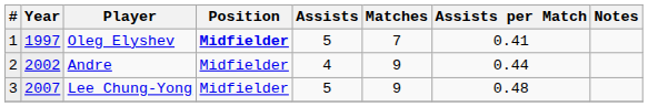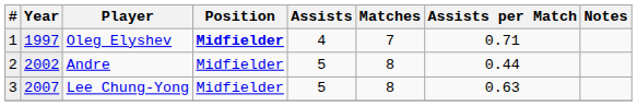 <table class="wikitable" border="1">
 <tr>
 <th>#</th>
 <th>Year</th>
 <th>Player</th>
 <th>Position</th>
 <th>Assists</th>
 <th>Matches</th>
 <th>Assists per Match</th>
 <th>Notes</th>
 </tr>
 <tr>
 <td style="background:#eeeeee">1</td>
 <td style="background:#eeeeee"><a href='#'>1997</a></td>
 <td> <a href='#'>Oleg Elyshev</a></td>
 <td><strong><a href='#'>Midfielder</a></strong></td>
-<td style="text-align: center;">5</td>
+<td style="text-align: center;">4</td>
 <td style="text-align: center;">7</td>
-<td style="text-align: center;">0.41</td>
+<td style="text-align: center;">0.71</td>
 <td></td>
 </tr>
 <tr>
 <td style="background:#eeeeee">2</td>
 <td style="background:#eeeeee"><a href='#'>2002</a></td>
 <td> <a href='#'>Andre</a></td>
 <td><a href='#'>Midfielder</a></td>
-<td style="text-align: center;">4</td>
-<td style="text-align: center;">9</td>
+<td style="text-align: center;">5</td>
+<td style="text-align: center;">8</td>
 <td style="text-align: center;">0.44</td>
 <td></td>
 </tr>
 <tr>
 <td style="background:#eeeeee">3</td>
 <td style="background:#eeeeee"><a href='#'>2007</a></td>
 <td> <a href='#'>Lee Chung-Yong</a></td>
 <td><a href='#'>Midfielder</a></td>
 <td style="text-align: center;">5</td>
-<td style="text-align: center;">9</td>
-<td style="text-align: center;">0.48</td>
+<td style="text-align: center;">8</td>
+<td style="text-align: center;">0.63</td>
 <td></td>
 </tr>
 <tr>
 </tr>
 </table>
